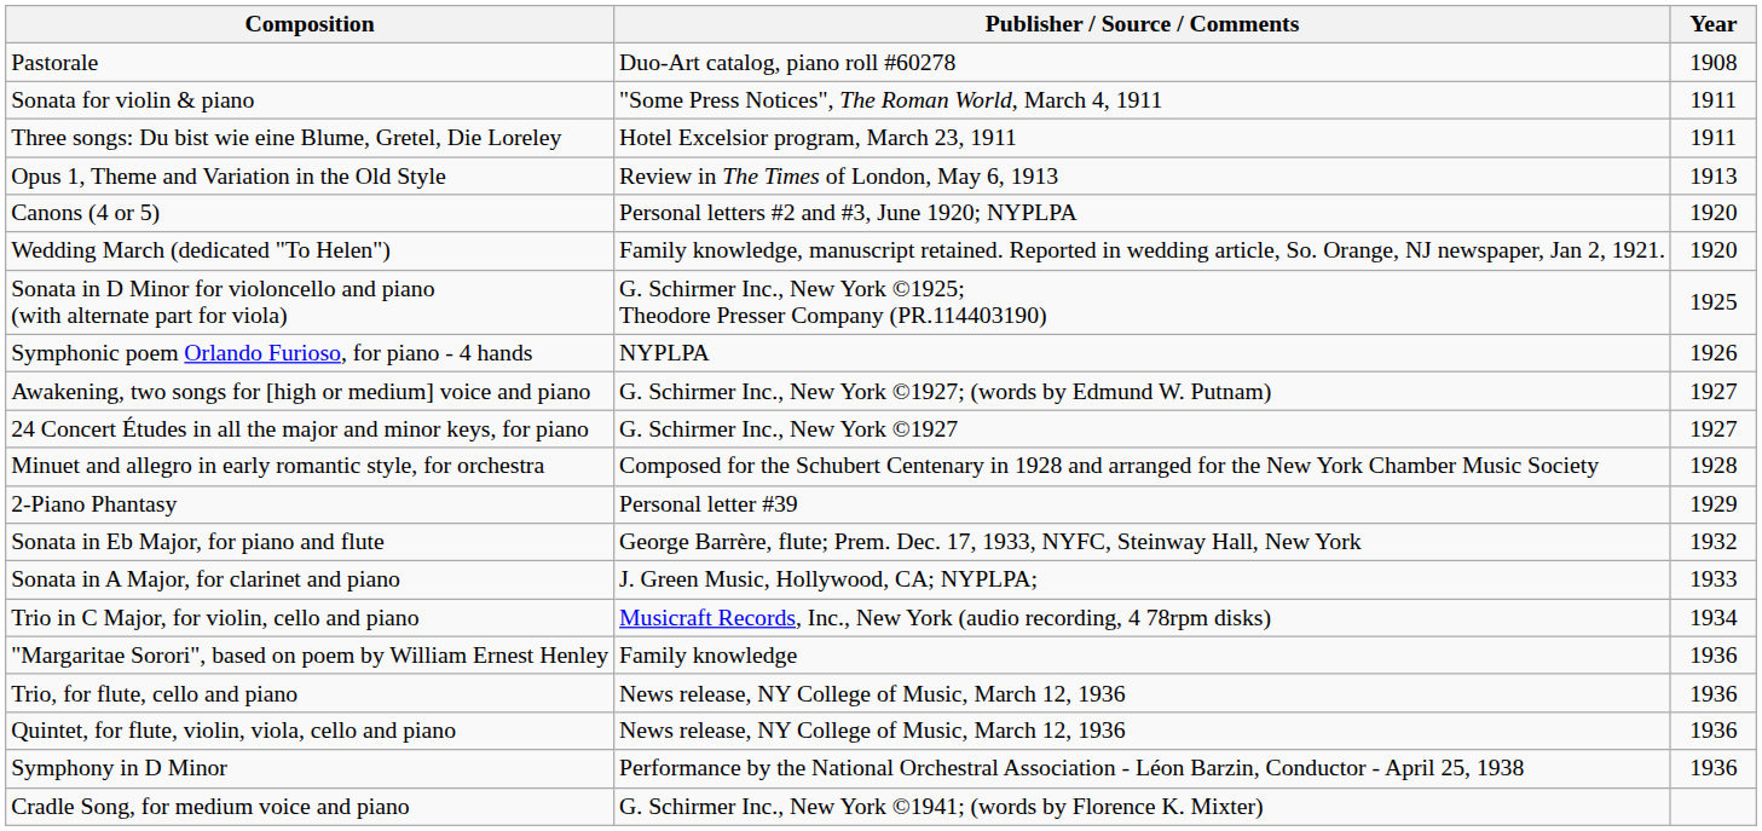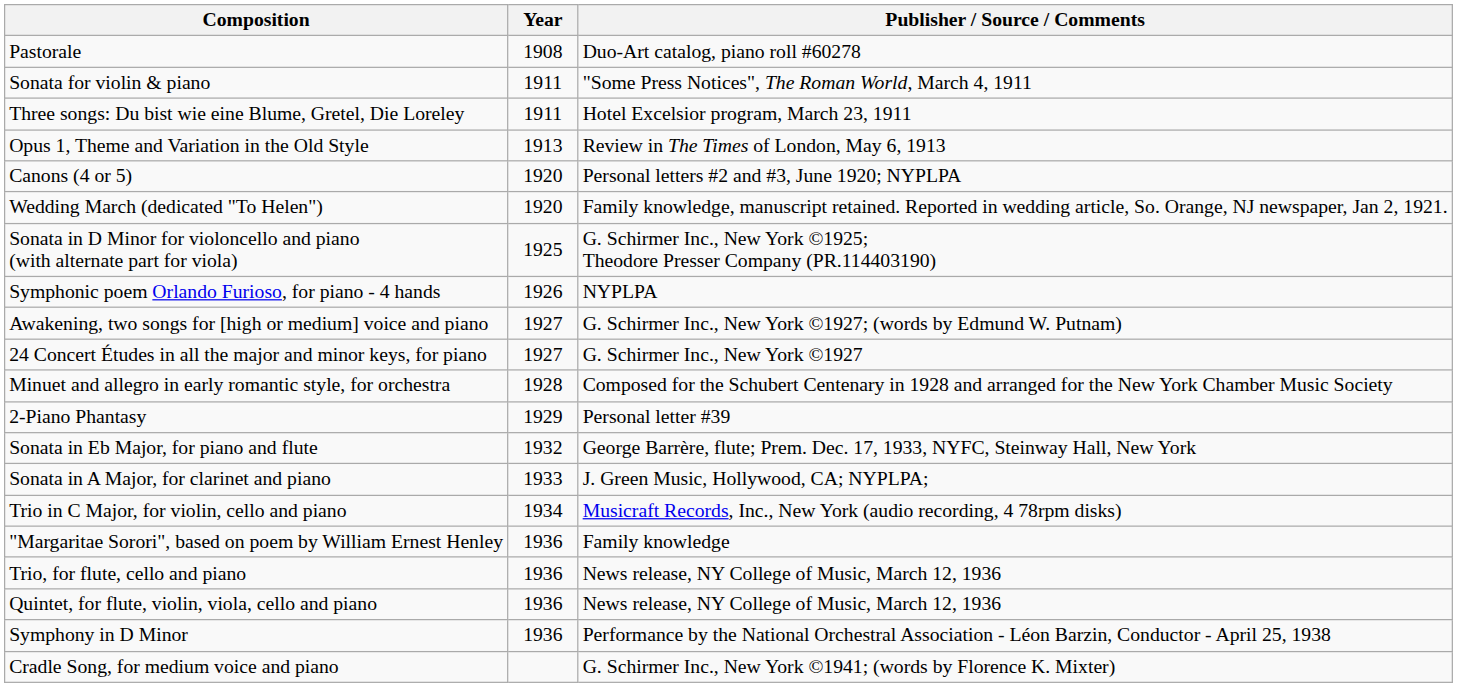 <table class="wikitable">
 <tr>
 <th>Composition</th>
+<th width="50px">Year</th>
 <th>Publisher / Source / Comments</th>
-<th width="50px">Year</th>
 </tr>
 <tr>
 <td>Pastorale</td>
+<td align="center">1908</td>
 <td>Duo-Art catalog, piano roll #60278</td>
-<td align="center">1908</td>
 </tr>
 <tr>
 <td>Sonata for violin & piano</td>
+<td align="center">1911</td>
 <td>"Some Press Notices", <em>The Roman World</em>, March 4, 1911</td>
-<td align="center">1911</td>
 </tr>
 <tr>
 <td>Three songs: Du bist wie eine Blume, Gretel, Die Loreley</td>
+<td align="center">1911</td>
 <td>Hotel Excelsior program, March 23, 1911</td>
-<td align="center">1911</td>
 </tr>
 <tr>
 <td>Opus 1, Theme and Variation in the Old Style</td>
+<td align="center">1913</td>
 <td>Review in <em>The Times</em> of London, May 6, 1913</td>
-<td align="center">1913</td>
 </tr>
 <tr>
 <td>Canons (4 or 5)</td>
+<td align="center">1920</td>
 <td>Personal letters #2 and #3, June 1920; NYPLPA</td>
-<td align="center">1920</td>
 </tr>
 <tr>
 <td>Wedding March (dedicated "To Helen")</td>
+<td align="center">1920</td>
 <td>Family knowledge, manuscript retained.  Reported in wedding article, So. Orange, NJ newspaper, Jan 2, 1921.</td>
-<td align="center">1920</td>
 </tr>
 <tr>
 <td>Sonata in D Minor for violoncello and piano<br>(with alternate part for viola)</td>
+<td align="center">1925</td>
 <td>G. Schirmer Inc., New York ©1925;<br>Theodore Presser Company (PR.114403190)</td>
-<td align="center">1925</td>
 </tr>
 <tr>
 <td>Symphonic poem <a href='#'>Orlando Furioso</a>, for piano - 4 hands</td>
+<td align="center">1926</td>
 <td>NYPLPA</td>
-<td align="center">1926</td>
 </tr>
 <tr>
 <td>Awakening, two songs for [high or medium] voice and piano</td>
+<td align="center">1927</td>
 <td>G. Schirmer Inc., New York ©1927;  (words by Edmund W. Putnam)</td>
-<td align="center">1927</td>
 </tr>
 <tr>
 <td>24 Concert Études in all the major and minor keys, for piano</td>
+<td align="center">1927</td>
 <td>G. Schirmer Inc., New York ©1927</td>
-<td align="center">1927</td>
 </tr>
 <tr>
 <td>Minuet and allegro in early romantic style, for orchestra</td>
+<td align="center">1928</td>
 <td>Composed for the Schubert Centenary in 1928 and arranged for the New York Chamber Music Society</td>
-<td align="center">1928</td>
 </tr>
 <tr>
 <td>2-Piano Phantasy</td>
+<td align="center">1929</td>
 <td>Personal letter #39</td>
-<td align="center">1929</td>
 </tr>
 <tr>
 <td>Sonata in Eb Major, for piano and flute</td>
+<td align="center">1932</td>
 <td>George Barrère, flute; Prem. Dec. 17, 1933, NYFC, Steinway Hall, New York</td>
-<td align="center">1932</td>
 </tr>
 <tr>
 <td>Sonata in A Major, for clarinet and piano</td>
+<td align="center">1933</td>
 <td>J. Green Music, Hollywood, CA; NYPLPA; </td>
-<td align="center">1933</td>
 </tr>
 <tr>
 <td>Trio in C Major, for violin, cello and piano</td>
+<td align="center">1934</td>
 <td><a href='#'>Musicraft Records</a>, Inc., New York (audio recording, 4 78rpm disks)</td>
-<td align="center">1934</td>
 </tr>
 <tr>
 <td>"Margaritae Sorori", based on poem by William Ernest Henley</td>
+<td align="center">1936</td>
 <td>Family knowledge</td>
-<td align="center">1936</td>
 </tr>
 <tr>
 <td>Trio, for flute, cello and piano</td>
+<td align="center">1936</td>
 <td>News release, NY College of Music, March 12, 1936</td>
-<td align="center">1936</td>
 </tr>
 <tr>
 <td>Quintet, for flute, violin, viola, cello and piano</td>
+<td align="center">1936</td>
 <td>News release, NY College of Music, March 12, 1936</td>
-<td align="center">1936</td>
 </tr>
 <tr>
 <td>Symphony in D Minor</td>
+<td align="center">1936</td>
 <td>Performance by the National Orchestral Association - Léon Barzin, Conductor - April 25, 1938</td>
-<td align="center">1936</td>
 </tr>
 <tr>
 <td>Cradle Song, for medium voice and piano</td>
+<td> </td>
 <td>G. Schirmer Inc., New York ©1941; (words by Florence K. Mixter)</td>
-<td> </td>
 </tr>
 </table>
